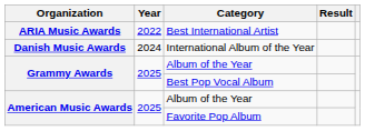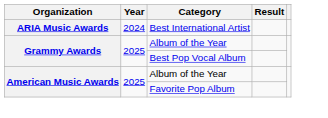 <table class="wikitable sortable plainrowheaders" style="border:none; margin:0;">
 <tr>
 <th scope="col">Organization</th>
 <th scope="col">Year</th>
 <th scope="col">Category</th>
 <th scope="col">Result</th>
 <th scope="col" class="unsortable"></th>
 </tr>
 <tr>
 <th scope="row"><a href='#'>ARIA Music Awards</a></th>
-<td><a href='#'>2022</a></td>
+<td><a href='#'>2024</a></td>
 <td><a href='#'>Best International Artist</a></td>
-<td></td>
-<td style="text-align:center"></td>
-</tr>
-<tr>
-<th scope="row"><a href='#'>Danish Music Awards</a></th>
-<td>2024</td>
-<td>International Album of the Year</td>
 <td></td>
 <td style="text-align:center"></td>
 </tr>
 <tr>
 <th scope="row" rowspan="2"><a href='#'>Grammy Awards</a></th>
 <td rowspan="2"><a href='#'>2025</a></td>
 <td><a href='#'>Album of the Year</a></td>
 <td></td>
 <td style="text-align:center;" rowspan="2"></td>
 </tr>
 <tr>
 <td><a href='#'>Best Pop Vocal Album</a></td>
 <td></td>
 </tr>
 <tr>
 <th scope="row" rowspan="2"><a href='#'>American Music Awards</a></th>
 <td rowspan="2"><a href='#'>2025</a></td>
 <td>Album of the Year</td>
 <td></td>
 <td style="text-align:center;" rowspan="2"></td>
 </tr>
 <tr>
 <td><a href='#'>Favorite Pop Album</a></td>
 <td></td>
 </tr>
 <tr>
 </tr>
 </table>
